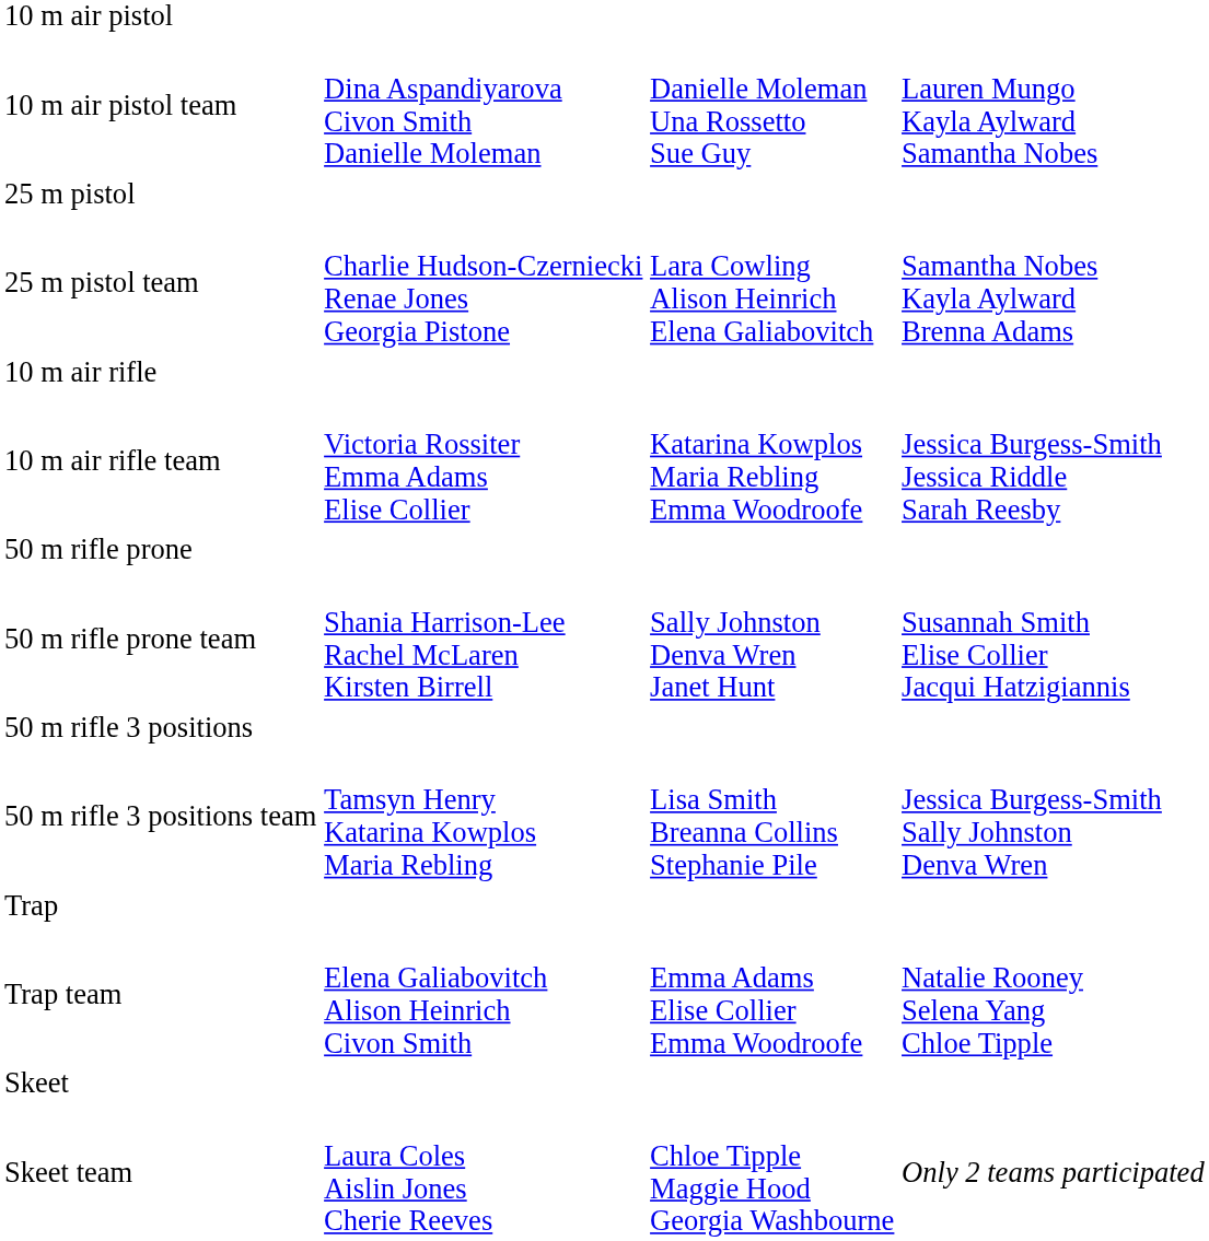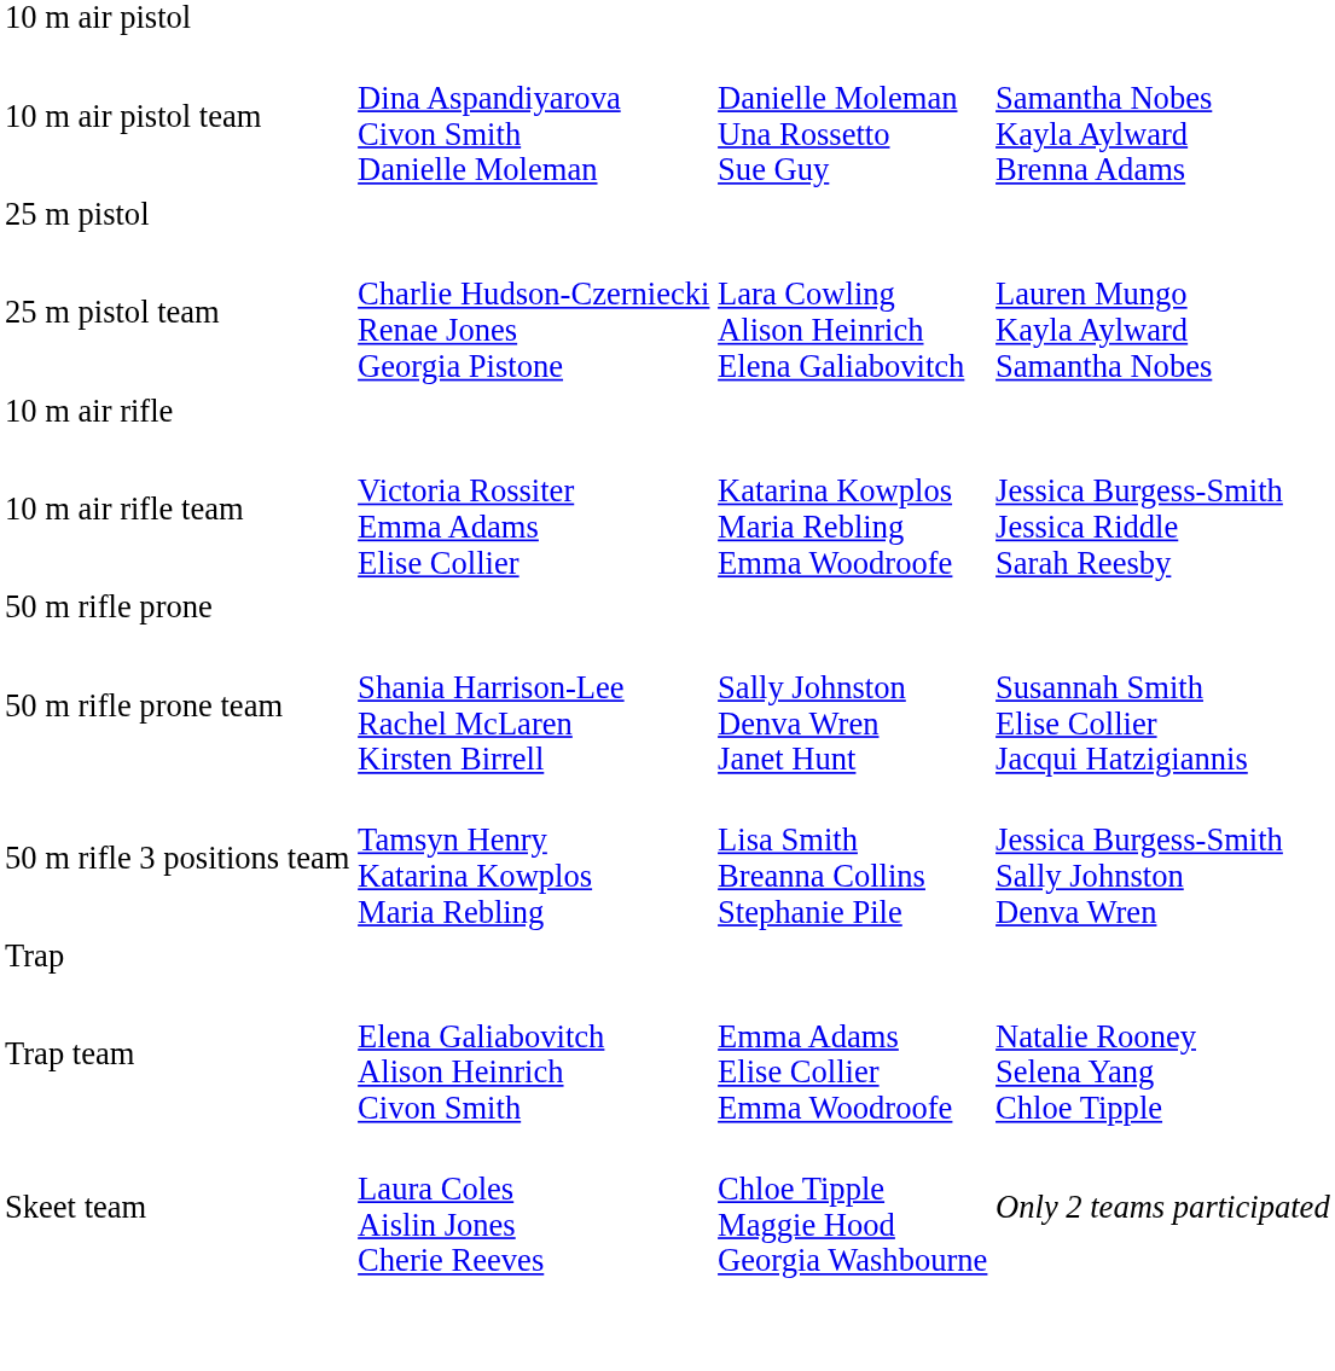 <table>
 <tr>
 <td>10 m air pistol</td>
 <td></td>
 <td></td>
 <td></td>
 </tr>
 <tr>
 <td>10 m air pistol team</td>
 <td><br><a href='#'>Dina Aspandiyarova</a><br><a href='#'>Civon Smith</a><br><a href='#'>Danielle Moleman</a></td>
 <td><br><a href='#'>Danielle Moleman</a><br><a href='#'>Una Rossetto</a><br><a href='#'>Sue Guy</a></td>
-<td><br><a href='#'>Lauren Mungo</a><br><a href='#'>Kayla Aylward</a><br><a href='#'>Samantha Nobes</a></td>
+<td><br><a href='#'>Samantha Nobes</a><br><a href='#'>Kayla Aylward</a><br><a href='#'>Brenna Adams</a></td>
 </tr>
 <tr>
 <td>25 m pistol</td>
 <td></td>
 <td></td>
 <td></td>
 </tr>
 <tr>
 <td>25 m pistol team</td>
 <td><br><a href='#'>Charlie Hudson-Czerniecki</a><br><a href='#'>Renae Jones</a><br><a href='#'>Georgia Pistone</a></td>
 <td><br><a href='#'>Lara Cowling</a><br><a href='#'>Alison Heinrich</a><br><a href='#'>Elena Galiabovitch</a></td>
-<td><br><a href='#'>Samantha Nobes</a><br><a href='#'>Kayla Aylward</a><br><a href='#'>Brenna Adams</a></td>
+<td><br><a href='#'>Lauren Mungo</a><br><a href='#'>Kayla Aylward</a><br><a href='#'>Samantha Nobes</a></td>
 </tr>
 <tr>
 <td>10 m air rifle</td>
 <td></td>
 <td></td>
 <td></td>
 </tr>
 <tr>
 <td>10 m air rifle team</td>
 <td><br><a href='#'>Victoria Rossiter</a><br><a href='#'>Emma Adams</a><br><a href='#'>Elise Collier</a></td>
 <td><br><a href='#'>Katarina Kowplos</a><br><a href='#'>Maria Rebling</a><br><a href='#'>Emma Woodroofe</a></td>
 <td><br><a href='#'>Jessica Burgess-Smith</a><br><a href='#'>Jessica Riddle</a><br><a href='#'>Sarah Reesby</a></td>
 </tr>
 <tr>
 <td>50 m rifle prone</td>
 <td></td>
 <td></td>
 <td></td>
 </tr>
 <tr>
 <td>50 m rifle prone team</td>
 <td><br><a href='#'>Shania Harrison-Lee</a><br><a href='#'>Rachel McLaren</a><br><a href='#'>Kirsten Birrell</a></td>
 <td><br><a href='#'>Sally Johnston</a><br><a href='#'>Denva Wren</a><br><a href='#'>Janet Hunt</a></td>
 <td><br><a href='#'>Susannah Smith</a><br><a href='#'>Elise Collier</a><br><a href='#'>Jacqui Hatzigiannis</a></td>
 </tr>
 <tr>
-<td>50 m rifle 3 positions</td>
-<td></td>
-<td></td>
-<td></td>
-</tr>
-<tr>
 <td>50 m rifle 3 positions team</td>
 <td><br><a href='#'>Tamsyn Henry</a><br><a href='#'>Katarina Kowplos</a><br><a href='#'>Maria Rebling</a></td>
 <td><br><a href='#'>Lisa Smith</a><br><a href='#'>Breanna Collins</a><br><a href='#'>Stephanie Pile</a></td>
 <td><br><a href='#'>Jessica Burgess-Smith</a><br><a href='#'>Sally Johnston</a><br><a href='#'>Denva Wren</a></td>
 </tr>
 <tr>
 <td>Trap</td>
 <td></td>
 <td></td>
 <td></td>
 </tr>
 <tr>
 <td>Trap team</td>
 <td><br><a href='#'>Elena Galiabovitch</a><br><a href='#'>Alison Heinrich</a><br><a href='#'>Civon Smith</a></td>
 <td><br><a href='#'>Emma Adams</a><br><a href='#'>Elise Collier</a><br><a href='#'>Emma Woodroofe</a></td>
 <td><br><a href='#'>Natalie Rooney</a><br><a href='#'>Selena Yang</a><br><a href='#'>Chloe Tipple</a></td>
 </tr>
 <tr>
-<td>Skeet</td>
-<td></td>
-<td></td>
-<td></td>
-</tr>
-<tr>
 <td>Skeet team</td>
 <td><br><a href='#'>Laura Coles</a><br><a href='#'>Aislin Jones</a><br><a href='#'>Cherie Reeves</a></td>
 <td><br><a href='#'>Chloe Tipple</a><br><a href='#'>Maggie Hood</a><br><a href='#'>Georgia Washbourne</a></td>
 <td><em>Only 2 teams participated</em></td>
 </tr>
 </table>
